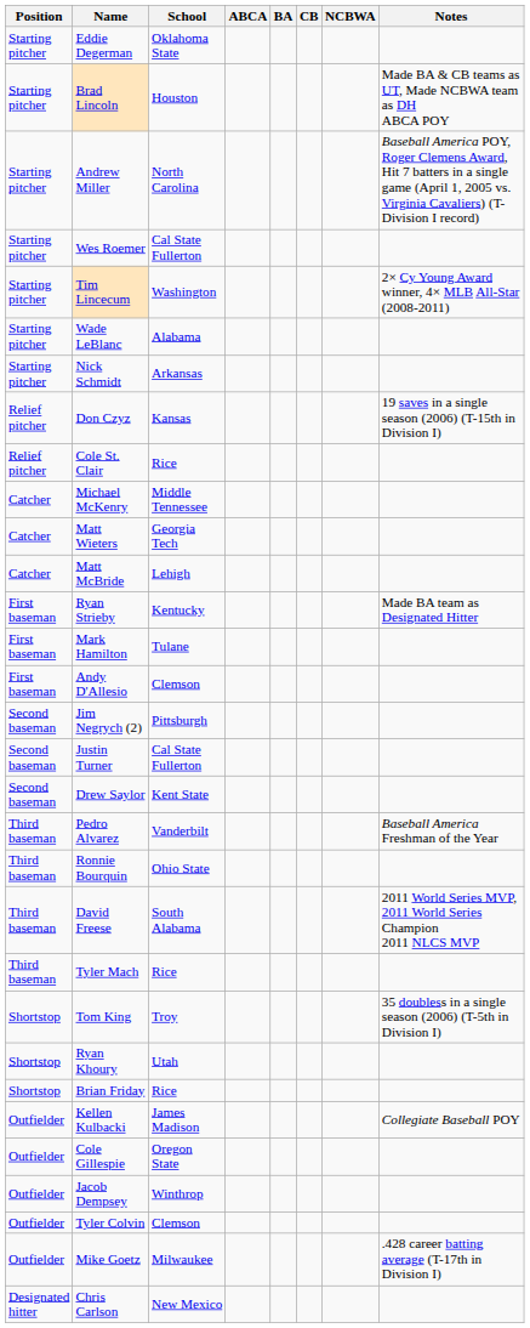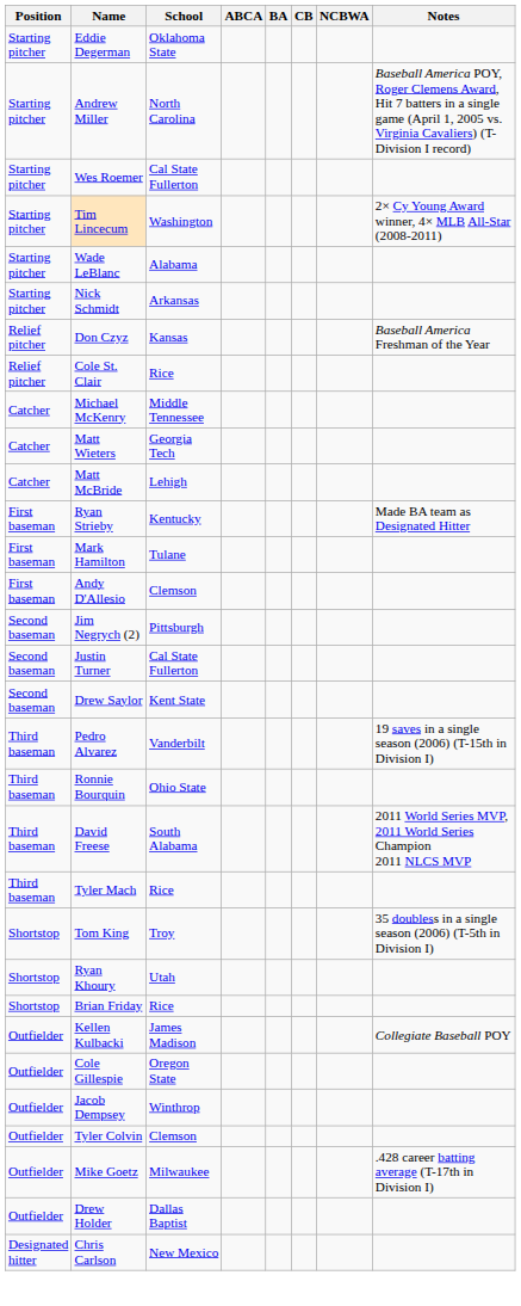 <table class="wikitable sortable" style="width:98%;">
 <tr>
 <th width=10%>Position</th>
 <th width=15%>Name</th>
 <th width=15%>School</th>
 <th width=5%>ABCA</th>
 <th width=5%>BA</th>
 <th width=5%>CB</th>
 <th width=5%>NCBWA</th>
 <th width=30% class="unsortable">Notes</th>
 </tr>
 <tr>
 <td><a href='#'>Starting pitcher</a></td>
 <td><a href='#'>Eddie Degerman</a></td>
 <td><a href='#'>Oklahoma State</a></td>
 <td></td>
 <td></td>
 <td></td>
 <td></td>
 <td></td>
-</tr>
-<tr>
-<td><a href='#'>Starting pitcher</a></td>
-<td style="background-color:#FFE6BD"><a href='#'>Brad Lincoln</a></td>
-<td><a href='#'>Houston</a></td>
-<td></td>
-<td></td>
-<td></td>
-<td></td>
-<td>Made BA & CB teams as <a href='#'>UT</a>, Made NCBWA team as <a href='#'>DH</a><br>ABCA POY</td>
 </tr>
 <tr>
 <td><a href='#'>Starting pitcher</a></td>
 <td><a href='#'>Andrew Miller</a></td>
 <td><a href='#'>North Carolina</a></td>
 <td></td>
 <td></td>
 <td></td>
 <td></td>
 <td><em>Baseball America</em> POY, <a href='#'>Roger Clemens Award</a>, Hit 7 batters in a single game (April 1, 2005 vs. <a href='#'>Virginia Cavaliers</a>) (T-Division I record)</td>
 </tr>
 <tr>
 <td><a href='#'>Starting pitcher</a></td>
 <td><a href='#'>Wes Roemer</a></td>
 <td><a href='#'>Cal State Fullerton</a></td>
 <td></td>
 <td></td>
 <td></td>
 <td></td>
 <td></td>
 </tr>
 <tr>
 <td><a href='#'>Starting pitcher</a></td>
 <td style="background-color:#FFE6BD"><a href='#'>Tim Lincecum</a></td>
 <td><a href='#'>Washington</a></td>
 <td></td>
 <td></td>
 <td></td>
 <td></td>
 <td>2× <a href='#'>Cy Young Award</a> winner, 4× <a href='#'>MLB</a> <a href='#'>All-Star</a> (2008-2011)</td>
 </tr>
 <tr>
 <td><a href='#'>Starting pitcher</a></td>
 <td><a href='#'>Wade LeBlanc</a></td>
 <td><a href='#'>Alabama</a></td>
 <td></td>
 <td></td>
 <td></td>
 <td></td>
 <td></td>
 </tr>
 <tr>
 <td><a href='#'>Starting pitcher</a></td>
 <td><a href='#'>Nick Schmidt</a></td>
 <td><a href='#'>Arkansas</a></td>
 <td></td>
 <td></td>
 <td></td>
 <td></td>
 <td></td>
 </tr>
 <tr>
 <td><a href='#'>Relief pitcher</a></td>
 <td><a href='#'>Don Czyz</a></td>
 <td><a href='#'>Kansas</a></td>
 <td></td>
 <td></td>
 <td></td>
 <td></td>
-<td>19 <a href='#'>saves</a> in a single season (2006) (T-15th in Division I)</td>
+<td><em>Baseball America</em> Freshman of the Year</td>
 </tr>
 <tr>
 <td><a href='#'>Relief pitcher</a></td>
 <td><a href='#'>Cole St. Clair</a></td>
 <td><a href='#'>Rice</a></td>
 <td></td>
 <td></td>
 <td></td>
 <td></td>
 <td></td>
 </tr>
 <tr>
 <td><a href='#'>Catcher</a></td>
 <td><a href='#'>Michael McKenry</a></td>
 <td><a href='#'>Middle Tennessee</a></td>
 <td></td>
 <td></td>
 <td></td>
 <td></td>
 <td></td>
 </tr>
 <tr>
 <td><a href='#'>Catcher</a></td>
 <td><a href='#'>Matt Wieters</a></td>
 <td><a href='#'>Georgia Tech</a></td>
 <td></td>
 <td></td>
 <td></td>
 <td></td>
 <td></td>
 </tr>
 <tr>
 <td><a href='#'>Catcher</a></td>
 <td><a href='#'>Matt McBride</a></td>
 <td><a href='#'>Lehigh</a></td>
 <td></td>
 <td></td>
 <td></td>
 <td></td>
 <td></td>
 </tr>
 <tr>
 <td><a href='#'>First baseman</a></td>
 <td><a href='#'>Ryan Strieby</a></td>
 <td><a href='#'>Kentucky</a></td>
 <td></td>
 <td></td>
 <td></td>
 <td></td>
 <td>Made BA team as <a href='#'>Designated Hitter</a></td>
 </tr>
 <tr>
 <td><a href='#'>First baseman</a></td>
 <td><a href='#'>Mark Hamilton</a></td>
 <td><a href='#'>Tulane</a></td>
 <td></td>
 <td></td>
 <td></td>
 <td></td>
 <td></td>
 </tr>
 <tr>
 <td><a href='#'>First baseman</a></td>
 <td><a href='#'>Andy D'Allesio</a></td>
 <td><a href='#'>Clemson</a></td>
 <td></td>
 <td></td>
 <td></td>
 <td></td>
 <td></td>
 </tr>
 <tr>
 <td><a href='#'>Second baseman</a></td>
 <td><a href='#'>Jim Negrych</a> (2)</td>
 <td><a href='#'>Pittsburgh</a></td>
 <td></td>
 <td></td>
 <td></td>
 <td></td>
 <td></td>
 </tr>
 <tr>
 <td><a href='#'>Second baseman</a></td>
 <td><a href='#'>Justin Turner</a></td>
 <td><a href='#'>Cal State Fullerton</a></td>
 <td></td>
 <td></td>
 <td></td>
 <td></td>
 <td></td>
 </tr>
 <tr>
 <td><a href='#'>Second baseman</a></td>
 <td><a href='#'>Drew Saylor</a></td>
 <td><a href='#'>Kent State</a></td>
 <td></td>
 <td></td>
 <td></td>
 <td></td>
 <td></td>
 </tr>
 <tr>
 <td><a href='#'>Third baseman</a></td>
 <td><a href='#'>Pedro Alvarez</a></td>
 <td><a href='#'>Vanderbilt</a></td>
 <td></td>
 <td></td>
 <td></td>
 <td></td>
-<td><em>Baseball America</em> Freshman of the Year</td>
+<td>19 <a href='#'>saves</a> in a single season (2006) (T-15th in Division I)</td>
 </tr>
 <tr>
 <td><a href='#'>Third baseman</a></td>
 <td><a href='#'>Ronnie Bourquin</a></td>
 <td><a href='#'>Ohio State</a></td>
 <td></td>
 <td></td>
 <td></td>
 <td></td>
 <td></td>
 </tr>
 <tr>
 <td><a href='#'>Third baseman</a></td>
 <td><a href='#'>David Freese</a></td>
 <td><a href='#'>South Alabama</a></td>
 <td></td>
 <td></td>
 <td></td>
 <td></td>
 <td>2011 <a href='#'>World Series MVP</a>, <a href='#'>2011 World Series</a> Champion<br>2011 <a href='#'>NLCS MVP</a></td>
 </tr>
 <tr>
 <td><a href='#'>Third baseman</a></td>
 <td><a href='#'>Tyler Mach</a></td>
 <td><a href='#'>Rice</a></td>
 <td></td>
 <td></td>
 <td></td>
 <td></td>
 <td></td>
 </tr>
 <tr>
 <td><a href='#'>Shortstop</a></td>
 <td><a href='#'>Tom King</a></td>
 <td><a href='#'>Troy</a></td>
 <td></td>
 <td></td>
 <td></td>
 <td></td>
 <td>35 <a href='#'>doubles</a>s in a single season (2006) (T-5th in Division I)</td>
 </tr>
 <tr>
 <td><a href='#'>Shortstop</a></td>
 <td><a href='#'>Ryan Khoury</a></td>
 <td><a href='#'>Utah</a></td>
 <td></td>
 <td></td>
 <td></td>
 <td></td>
 <td></td>
 </tr>
 <tr>
 <td><a href='#'>Shortstop</a></td>
 <td><a href='#'>Brian Friday</a></td>
 <td><a href='#'>Rice</a></td>
 <td></td>
 <td></td>
 <td></td>
 <td></td>
 <td></td>
 </tr>
 <tr>
 <td><a href='#'>Outfielder</a></td>
 <td><a href='#'>Kellen Kulbacki</a></td>
 <td><a href='#'>James Madison</a></td>
 <td></td>
 <td></td>
 <td></td>
 <td></td>
 <td><em>Collegiate Baseball</em> POY</td>
 </tr>
 <tr>
 <td><a href='#'>Outfielder</a></td>
 <td><a href='#'>Cole Gillespie</a></td>
 <td><a href='#'>Oregon State</a></td>
 <td></td>
 <td></td>
 <td></td>
 <td></td>
 <td></td>
 </tr>
 <tr>
 <td><a href='#'>Outfielder</a></td>
 <td><a href='#'>Jacob Dempsey</a></td>
 <td><a href='#'>Winthrop</a></td>
 <td></td>
 <td></td>
 <td></td>
 <td></td>
 <td></td>
 </tr>
 <tr>
 <td><a href='#'>Outfielder</a></td>
 <td><a href='#'>Tyler Colvin</a></td>
 <td><a href='#'>Clemson</a></td>
 <td></td>
 <td></td>
 <td></td>
 <td></td>
 <td></td>
 </tr>
 <tr>
 <td><a href='#'>Outfielder</a></td>
 <td><a href='#'>Mike Goetz</a></td>
 <td><a href='#'>Milwaukee</a></td>
 <td></td>
 <td></td>
 <td></td>
 <td></td>
 <td>.428 career <a href='#'>batting average</a> (T-17th in Division I)</td>
 </tr>
 <tr>
+<td><a href='#'>Outfielder</a></td>
+<td><a href='#'>Drew Holder</a></td>
+<td><a href='#'>Dallas Baptist</a></td>
+<td></td>
+<td></td>
+<td></td>
+<td></td>
+<td></td>
+</tr>
+<tr>
 <td><a href='#'>Designated hitter</a></td>
 <td><a href='#'>Chris Carlson</a></td>
 <td><a href='#'>New Mexico</a></td>
 <td></td>
 <td></td>
 <td></td>
 <td></td>
 <td></td>
 </tr>
 </table>
